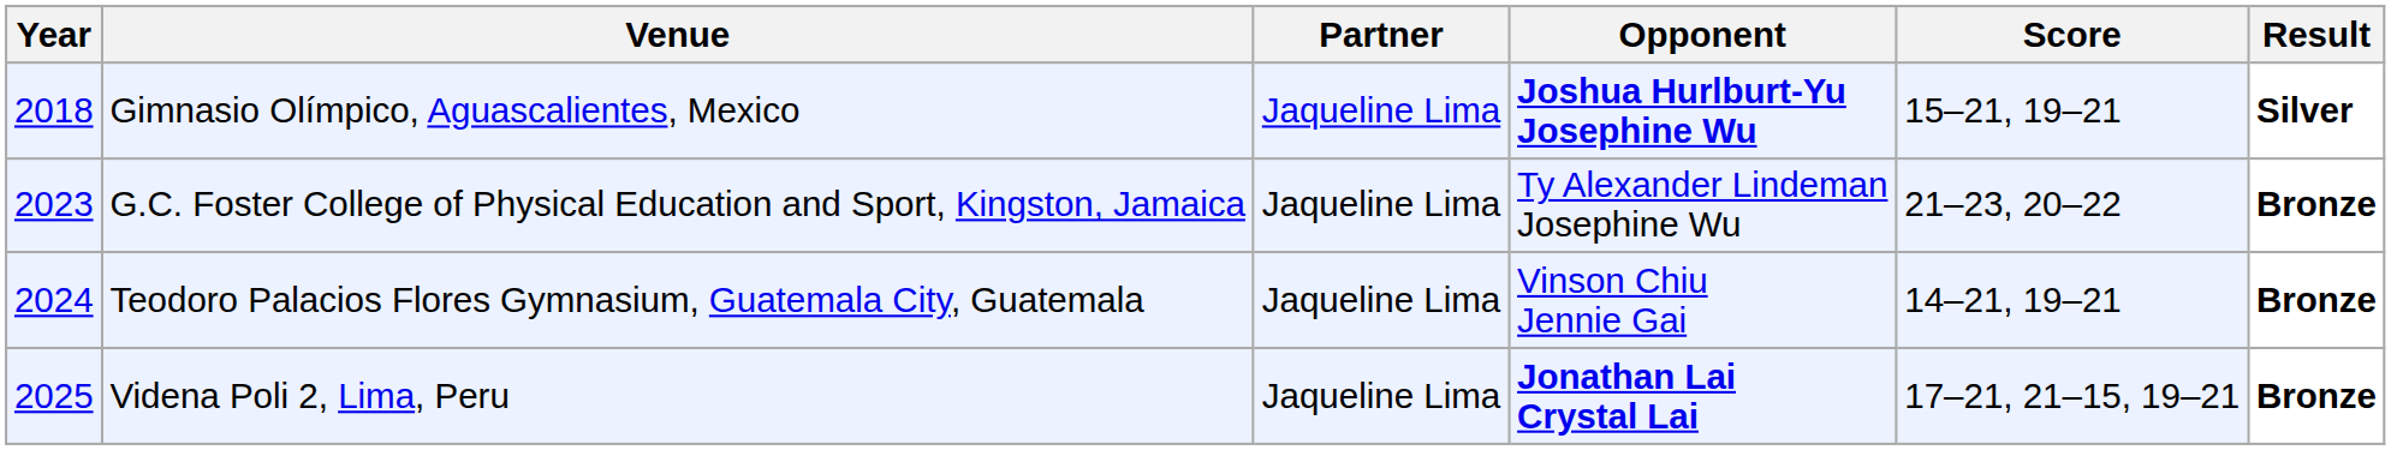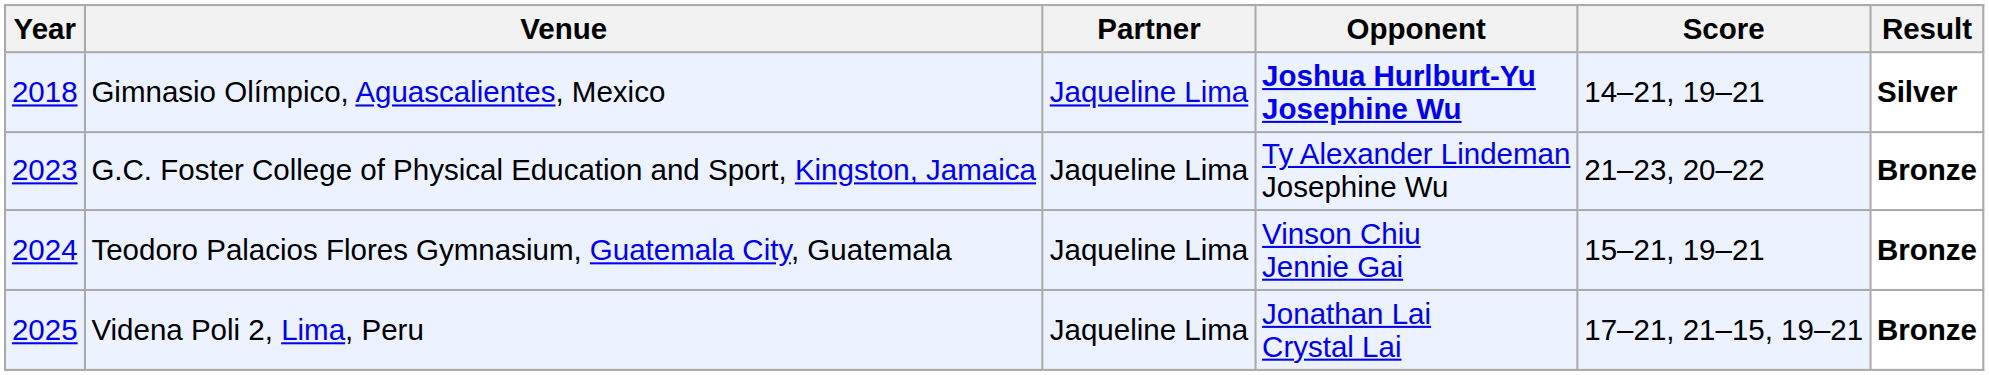 <table class="sortable wikitable" style="font-size: 90%;">
 <tr>
 <th>Year</th>
 <th>Venue</th>
 <th>Partner</th>
 <th>Opponent</th>
 <th>Score</th>
 <th>Result</th>
 </tr>
 <tr style="background:#ECF2FF">
 <td align="center"><a href='#'>2018</a></td>
 <td align="left">Gimnasio Olímpico, <a href='#'>Aguascalientes</a>, Mexico</td>
 <td align="left"> <a href='#'>Jaqueline Lima</a></td>
 <td align="left"><strong> <a href='#'>Joshua Hurlburt-Yu</a><br> <a href='#'>Josephine Wu</a></strong></td>
-<td align="left">15–21, 19–21</td>
+<td align="left">14–21, 19–21</td>
 <td style="text-align:left; background:white"> <strong>Silver</strong></td>
 </tr>
 <tr style="background:#ECF2FF">
 <td align="center"><a href='#'>2023</a></td>
 <td align="left">G.C. Foster College of Physical Education and Sport, <a href='#'>Kingston, Jamaica</a></td>
 <td align="left"> Jaqueline Lima</td>
 <td align="left"> <a href='#'>Ty Alexander Lindeman</a><br> Josephine Wu</td>
 <td align="left">21–23, 20–22</td>
 <td style="text-align:left; background:white"> <strong>Bronze</strong></td>
 </tr>
 <tr style="background:#ECF2FF">
 <td align="center"><a href='#'>2024</a></td>
 <td align="left">Teodoro Palacios Flores Gymnasium, <a href='#'>Guatemala City</a>, Guatemala</td>
 <td align="left"> Jaqueline Lima</td>
 <td align="left"> <a href='#'>Vinson Chiu</a><br> <a href='#'>Jennie Gai</a></td>
-<td align="left">14–21, 19–21</td>
+<td align="left">15–21, 19–21</td>
 <td style="text-align:left; background:white"> <strong>Bronze</strong></td>
 </tr>
 <tr style="background:#ECF2FF">
 <td align="center"><a href='#'>2025</a></td>
 <td align="left">Videna Poli 2, <a href='#'>Lima</a>, Peru</td>
 <td align="left"> Jaqueline Lima</td>
-<td align="left"><strong> <a href='#'>Jonathan Lai</a><br> <a href='#'>Crystal Lai</a></strong></td>
+<td align="left"> <a href='#'>Jonathan Lai</a><br> <a href='#'>Crystal Lai</a></td>
 <td align="left">17–21, 21–15, 19–21</td>
 <td style="text-align:left; background:white"> <strong>Bronze</strong></td>
 </tr>
 </table>
